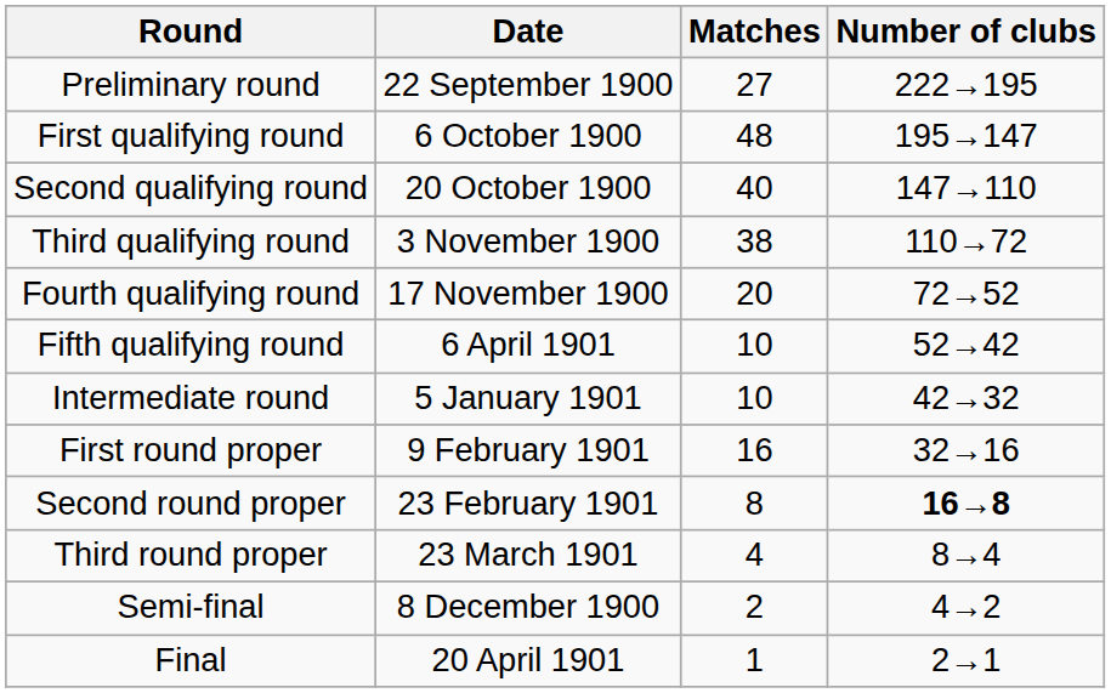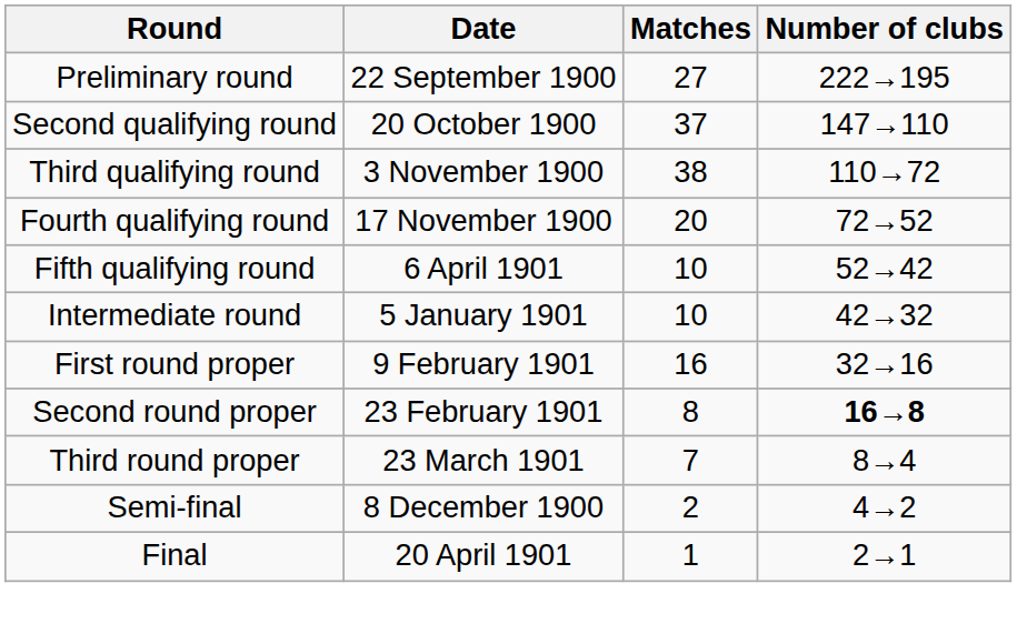 <table class="wikitable" style="text-align: center">
 <tr>
 <th>Round</th>
 <th>Date</th>
 <th>Matches</th>
 <th>Number of clubs</th>
 </tr>
 <tr>
 <td>Preliminary round</td>
 <td>22 September 1900</td>
 <td>27</td>
 <td>222→195</td>
 </tr>
 <tr>
-<td>First qualifying round</td>
-<td>6 October 1900</td>
-<td>48</td>
-<td>195→147</td>
-</tr>
-<tr>
 <td>Second qualifying round</td>
 <td>20 October 1900</td>
-<td>40</td>
+<td>37</td>
 <td>147→110</td>
 </tr>
 <tr>
 <td>Third qualifying round</td>
 <td>3 November 1900</td>
 <td>38</td>
 <td>110→72</td>
 </tr>
 <tr>
 <td>Fourth qualifying round</td>
 <td>17 November 1900</td>
 <td>20</td>
 <td>72→52</td>
 </tr>
 <tr>
 <td>Fifth qualifying round</td>
 <td>6 April 1901</td>
 <td>10</td>
 <td>52→42</td>
 </tr>
 <tr>
 <td>Intermediate round</td>
 <td>5 January 1901</td>
 <td>10</td>
 <td>42→32</td>
 </tr>
 <tr>
 <td>First round proper</td>
 <td>9 February 1901</td>
 <td>16</td>
 <td>32→16</td>
 </tr>
 <tr>
 <td>Second round proper</td>
 <td>23 February 1901</td>
 <td>8</td>
 <td><strong>16→8</strong></td>
 </tr>
 <tr>
 <td>Third round proper</td>
 <td>23 March 1901</td>
-<td>4</td>
+<td>7</td>
 <td>8→4</td>
 </tr>
 <tr>
 <td>Semi-final</td>
 <td>8 December 1900</td>
 <td>2</td>
 <td>4→2</td>
 </tr>
 <tr>
 <td>Final</td>
 <td>20 April 1901</td>
 <td>1</td>
 <td>2→1</td>
 </tr>
 </table>
